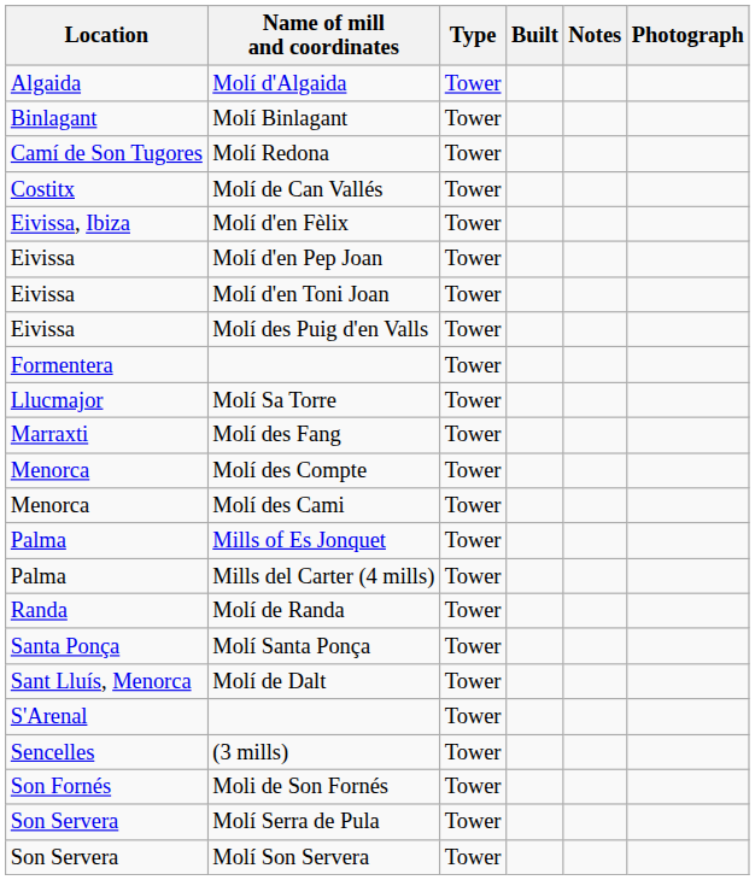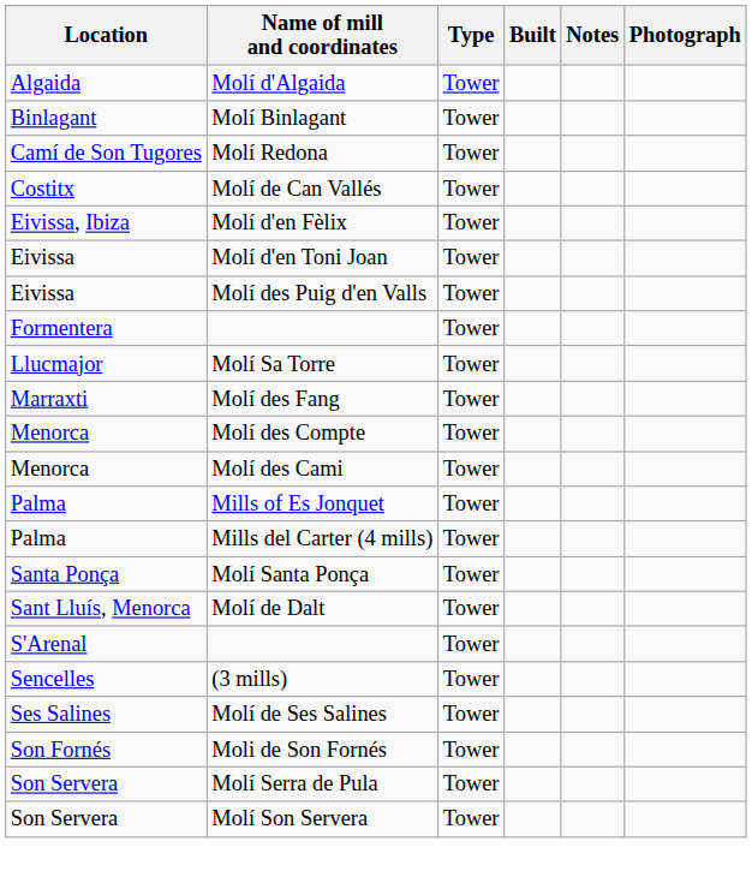 <table class="wikitable">
 <tr>
 <th>Location</th>
 <th>Name of mill<br>and coordinates</th>
 <th>Type</th>
 <th>Built</th>
 <th>Notes</th>
 <th>Photograph</th>
 </tr>
 <tr>
 <td><a href='#'>Algaida</a></td>
 <td><a href='#'>Molí d'Algaida</a></td>
 <td><a href='#'>Tower</a></td>
 <td></td>
 <td></td>
 <td></td>
 </tr>
 <tr>
 <td><a href='#'>Binlagant</a></td>
 <td>Molí Binlagant</td>
 <td>Tower</td>
 <td></td>
 <td></td>
 <td></td>
 </tr>
 <tr>
 <td><a href='#'>Camí de Son Tugores</a></td>
 <td>Molí Redona</td>
 <td>Tower</td>
 <td></td>
 <td></td>
 <td></td>
 </tr>
 <tr>
 <td><a href='#'>Costitx</a></td>
 <td>Molí de Can Vallés</td>
 <td>Tower</td>
 <td></td>
 <td></td>
 <td></td>
 </tr>
 <tr>
 <td><a href='#'>Eivissa</a>, <a href='#'>Ibiza</a></td>
 <td>Molí d'en Fèlix</td>
-<td>Tower</td>
-<td></td>
-<td></td>
-<td></td>
-</tr>
-<tr>
-<td>Eivissa</td>
-<td>Molí d'en Pep Joan</td>
 <td>Tower</td>
 <td></td>
 <td></td>
 <td></td>
 </tr>
 <tr>
 <td>Eivissa</td>
 <td>Molí d'en Toni Joan</td>
 <td>Tower</td>
 <td></td>
 <td></td>
 <td></td>
 </tr>
 <tr>
 <td>Eivissa</td>
 <td>Molí des Puig d'en Valls</td>
 <td>Tower</td>
 <td></td>
 <td></td>
 <td></td>
 </tr>
 <tr>
 <td><a href='#'>Formentera</a></td>
 <td></td>
 <td>Tower</td>
 <td></td>
 <td></td>
 <td></td>
 </tr>
 <tr>
 <td><a href='#'>Llucmajor</a></td>
 <td>Molí Sa Torre</td>
 <td>Tower</td>
 <td></td>
 <td></td>
 <td></td>
 </tr>
 <tr>
 <td><a href='#'>Marraxti</a></td>
 <td>Molí des Fang</td>
 <td>Tower</td>
 <td></td>
 <td></td>
 <td></td>
 </tr>
 <tr>
 <td><a href='#'>Menorca</a></td>
 <td>Molí des Compte</td>
 <td>Tower</td>
 <td></td>
 <td></td>
 <td></td>
 </tr>
 <tr>
 <td>Menorca</td>
 <td>Molí des Cami</td>
 <td>Tower</td>
 <td></td>
 <td></td>
 <td></td>
 </tr>
 <tr>
 <td><a href='#'>Palma</a></td>
 <td><a href='#'>Mills of Es Jonquet</a></td>
 <td>Tower</td>
 <td></td>
 <td></td>
 <td></td>
 </tr>
 <tr>
 <td>Palma</td>
 <td>Mills del Carter (4 mills)</td>
 <td>Tower</td>
 <td></td>
 <td></td>
 <td></td>
 </tr>
 <tr>
-<td><a href='#'>Randa</a></td>
-<td>Molí de Randa</td>
-<td>Tower</td>
-<td></td>
-<td></td>
-<td></td>
-</tr>
-<tr>
 <td><a href='#'>Santa Ponça</a></td>
 <td>Molí Santa Ponça</td>
 <td>Tower</td>
 <td></td>
 <td></td>
 <td></td>
 </tr>
 <tr>
 <td><a href='#'>Sant Lluís</a>, <a href='#'>Menorca</a></td>
 <td>Molí de Dalt</td>
 <td>Tower</td>
 <td></td>
 <td></td>
 <td></td>
 </tr>
 <tr>
 <td><a href='#'>S'Arenal</a></td>
 <td></td>
 <td>Tower</td>
 <td></td>
 <td></td>
 <td></td>
 </tr>
 <tr>
 <td><a href='#'>Sencelles</a></td>
 <td>(3 mills)</td>
 <td>Tower</td>
 <td></td>
 <td></td>
 <td></td>
 </tr>
 <tr>
+<td><a href='#'>Ses Salines</a></td>
+<td>Molí de Ses Salines</td>
+<td>Tower</td>
+<td></td>
+<td></td>
+<td></td>
+</tr>
+<tr>
 <td><a href='#'>Son Fornés</a></td>
 <td>Moli de Son Fornés</td>
 <td>Tower</td>
 <td></td>
 <td></td>
 <td></td>
 </tr>
 <tr>
 <td><a href='#'>Son Servera</a></td>
 <td>Molí Serra de Pula</td>
 <td>Tower</td>
 <td></td>
 <td></td>
 <td></td>
 </tr>
 <tr>
 <td>Son Servera</td>
 <td>Molí Son Servera</td>
 <td>Tower</td>
 <td></td>
 <td></td>
 <td></td>
 </tr>
 </table>
